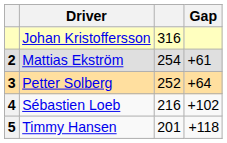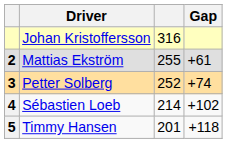 <table class="wikitable" style="font-size: 95%;">
 <tr>
 <th></th>
 <th>Driver</th>
 <th></th>
 <th>Gap</th>
 </tr>
 <tr>
 <th style="background:#ffffbf;"></th>
 <td style="background:#ffffbf;"> <a href='#'>Johan Kristoffersson</a></td>
 <td style="background:#ffffbf;">316</td>
 <td style="background:#ffffbf;"></td>
 </tr>
 <tr>
 <th style="background:#dfdfdf;">2</th>
 <td style="background:#dfdfdf;"> <a href='#'>Mattias Ekström</a></td>
-<td style="background:#dfdfdf;">254</td>
+<td style="background:#dfdfdf;">255</td>
 <td style="background:#dfdfdf;">+61</td>
 </tr>
 <tr>
 <th style="background:#ffdf9f;">3</th>
 <td style="background:#ffdf9f;"> <a href='#'>Petter Solberg</a></td>
 <td style="background:#ffdf9f;">252</td>
-<td style="background:#ffdf9f;">+64</td>
+<td style="background:#ffdf9f;">+74</td>
 </tr>
 <tr>
 <th>4</th>
 <td> <a href='#'>Sébastien Loeb</a></td>
-<td align="right">216</td>
+<td align="right">214</td>
 <td align="right">+102</td>
 </tr>
 <tr>
 <th>5</th>
 <td> <a href='#'>Timmy Hansen</a></td>
 <td align="right">201</td>
 <td align="right">+118</td>
 </tr>
 </table>
